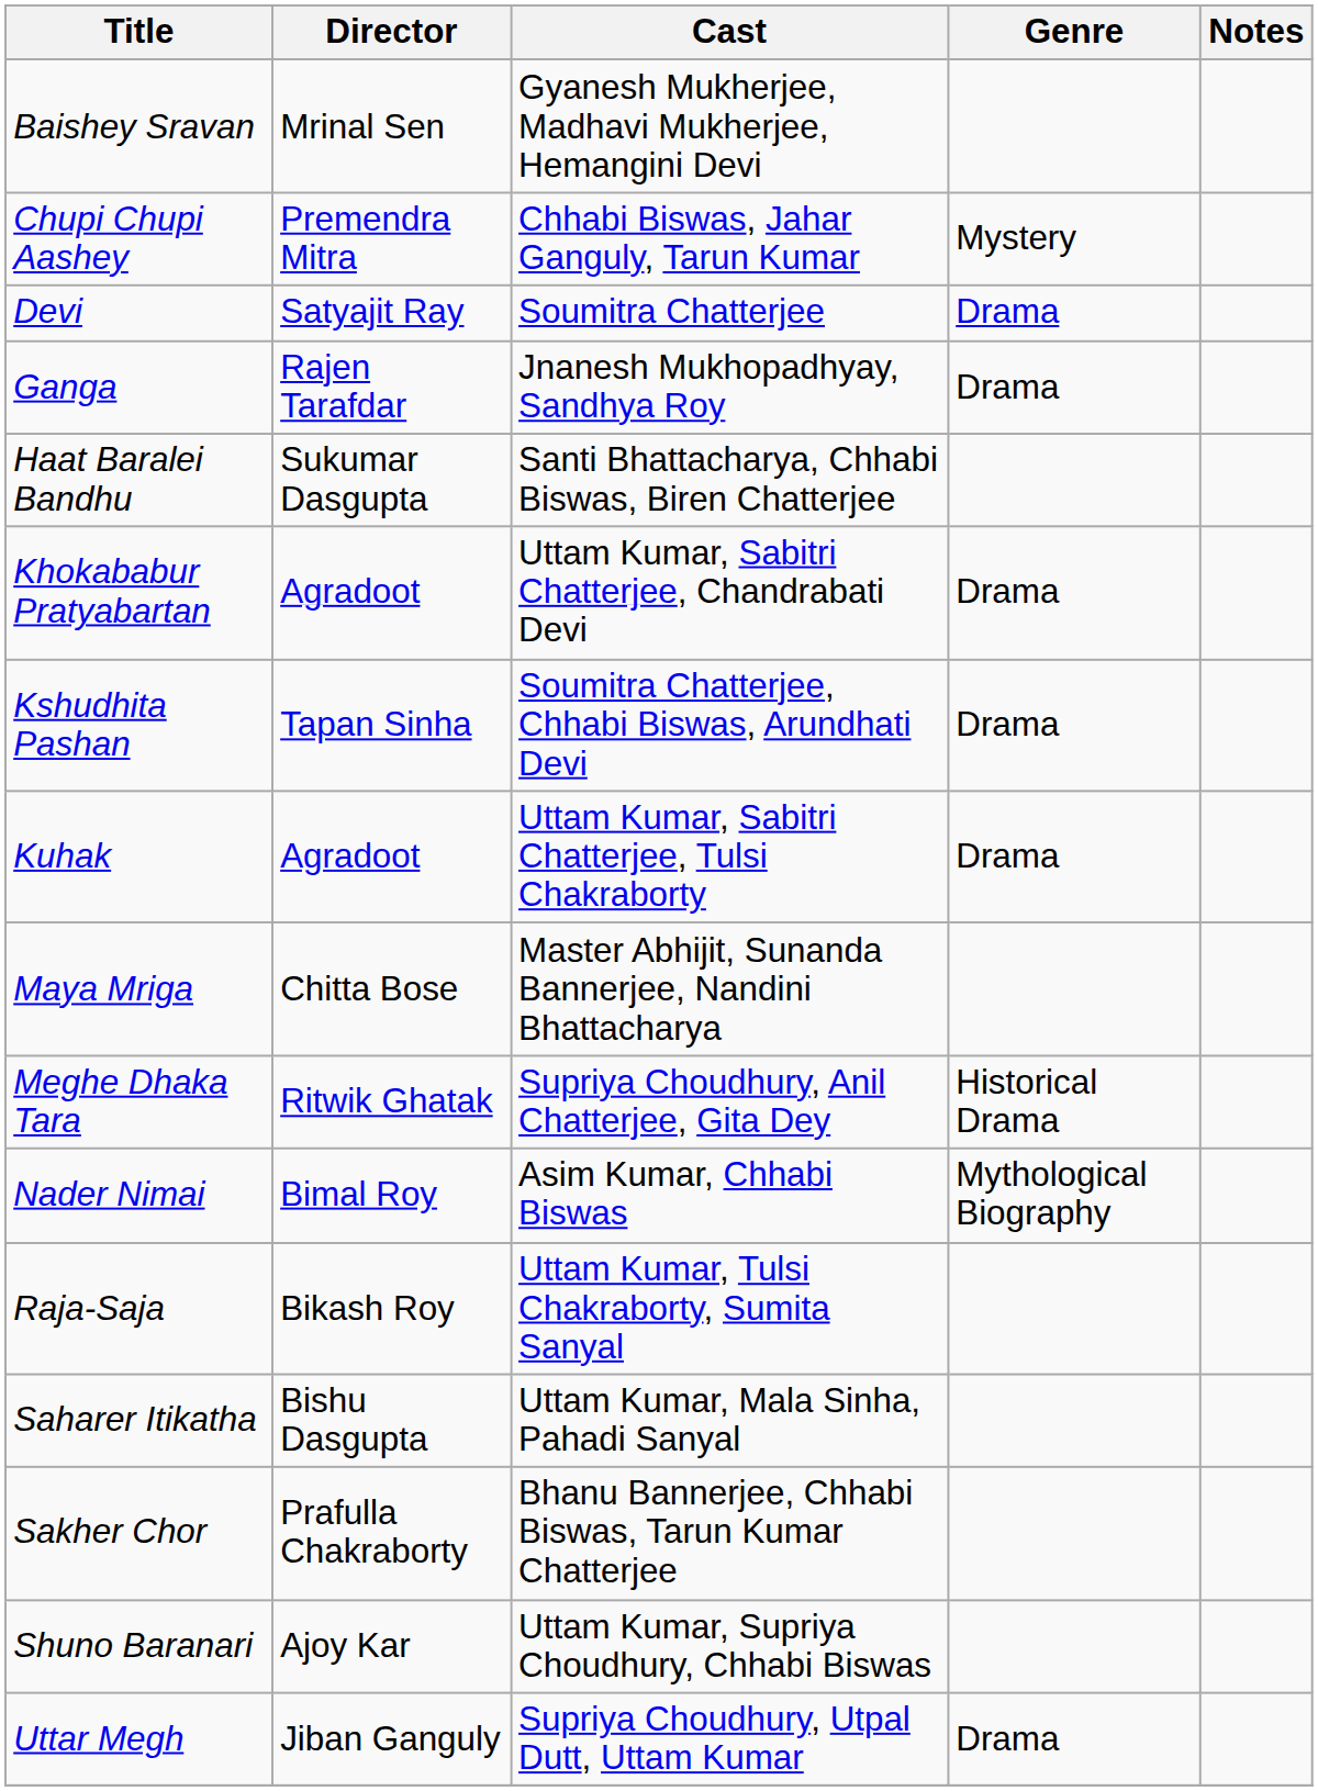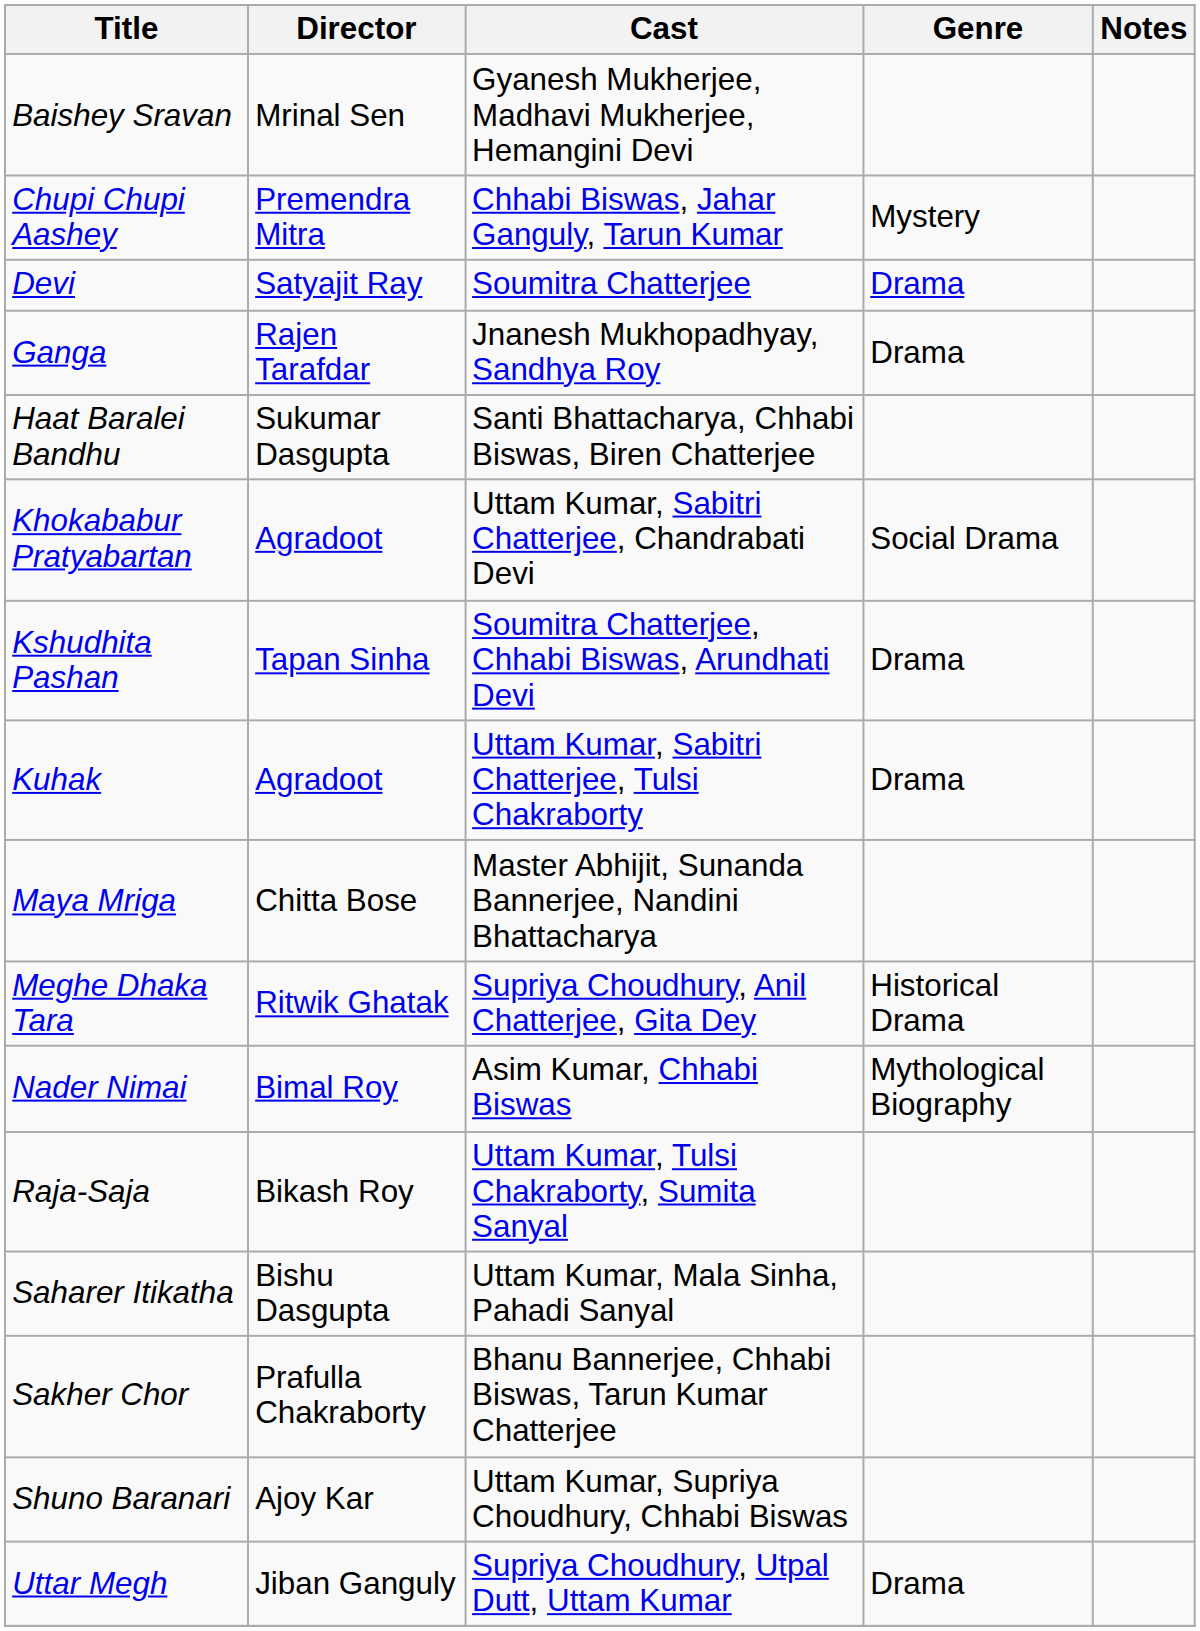 <table class="wikitable sortable" border="0">
 <tr>
 <th>Title</th>
 <th>Director</th>
 <th>Cast</th>
 <th>Genre</th>
 <th>Notes</th>
 </tr>
 <tr>
 <td><em>Baishey Sravan</em></td>
 <td>Mrinal Sen</td>
 <td>Gyanesh Mukherjee, Madhavi Mukherjee, Hemangini Devi</td>
 <td></td>
 <td></td>
 </tr>
 <tr>
 <td><em><a href='#'>Chupi Chupi Aashey</a></em></td>
 <td><a href='#'>Premendra Mitra</a></td>
 <td><a href='#'>Chhabi Biswas</a>, <a href='#'>Jahar Ganguly</a>, <a href='#'>Tarun Kumar</a></td>
 <td>Mystery</td>
 <td></td>
 </tr>
 <tr>
 <td><em><a href='#'>Devi</a></em></td>
 <td><a href='#'>Satyajit Ray</a></td>
 <td><a href='#'>Soumitra Chatterjee</a></td>
 <td><a href='#'>Drama</a></td>
 <td></td>
 </tr>
 <tr>
 <td><em><a href='#'>Ganga</a></em></td>
 <td><a href='#'>Rajen Tarafdar</a></td>
 <td>Jnanesh Mukhopadhyay, <a href='#'>Sandhya Roy</a></td>
 <td>Drama</td>
 <td></td>
 </tr>
 <tr>
 <td><em>Haat Baralei Bandhu</em></td>
 <td>Sukumar Dasgupta</td>
 <td>Santi Bhattacharya, Chhabi Biswas, Biren Chatterjee</td>
 <td></td>
 <td></td>
 </tr>
 <tr>
 <td><em><a href='#'>Khokababur Pratyabartan</a></em></td>
 <td><a href='#'>Agradoot</a></td>
 <td>Uttam Kumar, <a href='#'>Sabitri Chatterjee</a>, Chandrabati Devi</td>
-<td>Drama</td>
+<td>Social Drama</td>
 <td></td>
 </tr>
 <tr>
 <td><em><a href='#'>Kshudhita Pashan</a></em></td>
 <td><a href='#'>Tapan Sinha</a></td>
 <td><a href='#'>Soumitra Chatterjee</a>, <a href='#'>Chhabi Biswas</a>, <a href='#'>Arundhati Devi</a></td>
 <td>Drama</td>
 <td></td>
 </tr>
 <tr>
 <td><em><a href='#'>Kuhak</a></em></td>
 <td><a href='#'>Agradoot</a></td>
 <td><a href='#'>Uttam Kumar</a>, <a href='#'>Sabitri Chatterjee</a>, <a href='#'>Tulsi Chakraborty</a></td>
 <td>Drama</td>
 <td></td>
 </tr>
 <tr>
 <td><em><a href='#'>Maya Mriga</a></em></td>
 <td>Chitta Bose</td>
 <td>Master Abhijit, Sunanda Bannerjee, Nandini Bhattacharya</td>
 <td></td>
 <td></td>
 </tr>
 <tr>
 <td><em><a href='#'>Meghe Dhaka Tara</a></em></td>
 <td><a href='#'>Ritwik Ghatak</a></td>
 <td><a href='#'>Supriya Choudhury</a>, <a href='#'>Anil Chatterjee</a>, <a href='#'>Gita Dey</a></td>
 <td>Historical Drama</td>
 <td></td>
 </tr>
 <tr>
 <td><em><a href='#'>Nader Nimai</a></em></td>
 <td><a href='#'>Bimal Roy</a></td>
 <td>Asim Kumar, <a href='#'>Chhabi Biswas</a></td>
 <td>Mythological Biography</td>
 <td></td>
 </tr>
 <tr>
 <td><em>Raja-Saja</em></td>
 <td>Bikash Roy</td>
 <td><a href='#'>Uttam Kumar</a>, <a href='#'>Tulsi Chakraborty</a>, <a href='#'>Sumita Sanyal</a></td>
 <td></td>
 <td></td>
 </tr>
 <tr>
 <td><em>Saharer Itikatha</em></td>
 <td>Bishu Dasgupta</td>
 <td>Uttam Kumar, Mala Sinha, Pahadi Sanyal</td>
 <td></td>
 <td></td>
 </tr>
 <tr>
 <td><em>Sakher Chor</em></td>
 <td>Prafulla Chakraborty</td>
 <td>Bhanu Bannerjee, Chhabi Biswas, Tarun Kumar Chatterjee</td>
 <td></td>
 <td></td>
 </tr>
 <tr>
 <td><em>Shuno Baranari</em></td>
 <td>Ajoy Kar</td>
 <td>Uttam Kumar, Supriya Choudhury, Chhabi Biswas</td>
 <td></td>
 <td></td>
 </tr>
 <tr>
 <td><em><a href='#'>Uttar Megh</a></em></td>
 <td>Jiban Ganguly</td>
 <td><a href='#'>Supriya Choudhury</a>, <a href='#'>Utpal Dutt</a>, <a href='#'>Uttam Kumar</a></td>
 <td>Drama</td>
 <td></td>
 </tr>
 <tr>
 </tr>
 </table>
